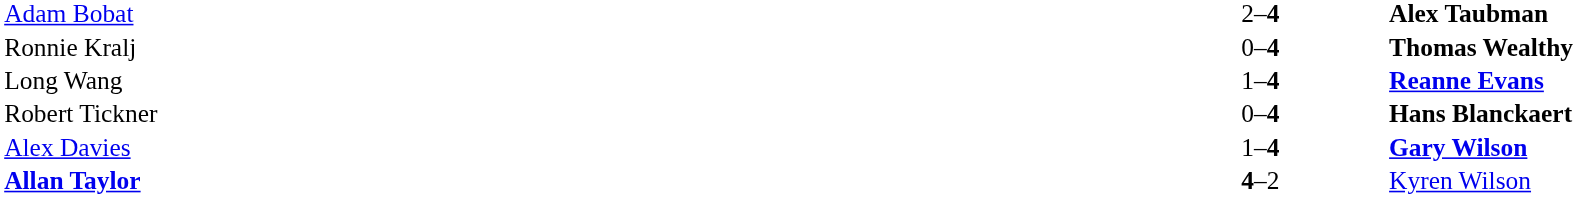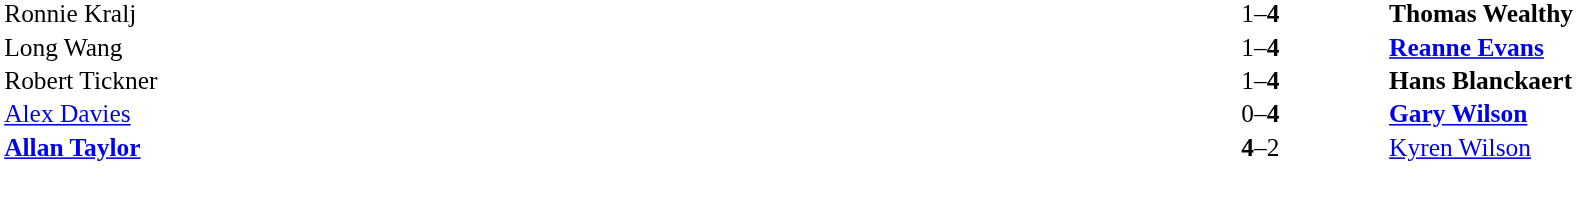 <table width="100%" cellspacing="1">
 <tr>
 <th width=45%></th>
 <th width=10%></th>
 <th width=45%></th>
 </tr>
 <tr>
-<td> <a href='#'>Adam Bobat</a></td>
-<td align="center">2–<strong>4</strong></td>
-<td> <strong>Alex Taubman</strong></td>
-</tr>
-<tr>
 <td> Ronnie Kralj</td>
-<td align="center">0–<strong>4</strong></td>
+<td align="center">1–<strong>4</strong></td>
 <td> <strong>Thomas Wealthy</strong></td>
 </tr>
 <tr>
 <td> Long Wang</td>
 <td align="center">1–<strong>4</strong></td>
 <td> <strong><a href='#'>Reanne Evans</a></strong></td>
 </tr>
 <tr>
 <td> Robert Tickner</td>
-<td align="center">0–<strong>4</strong></td>
+<td align="center">1–<strong>4</strong></td>
 <td> <strong>Hans Blanckaert</strong></td>
 </tr>
 <tr>
 <td> <a href='#'>Alex Davies</a></td>
-<td align="center">1–<strong>4</strong></td>
+<td align="center">0–<strong>4</strong></td>
 <td> <strong><a href='#'>Gary Wilson</a></strong></td>
 </tr>
 <tr>
 <td> <strong><a href='#'>Allan Taylor</a></strong></td>
 <td align="center"><strong>4</strong>–2</td>
 <td> <a href='#'>Kyren Wilson</a></td>
 </tr>
 </table>
